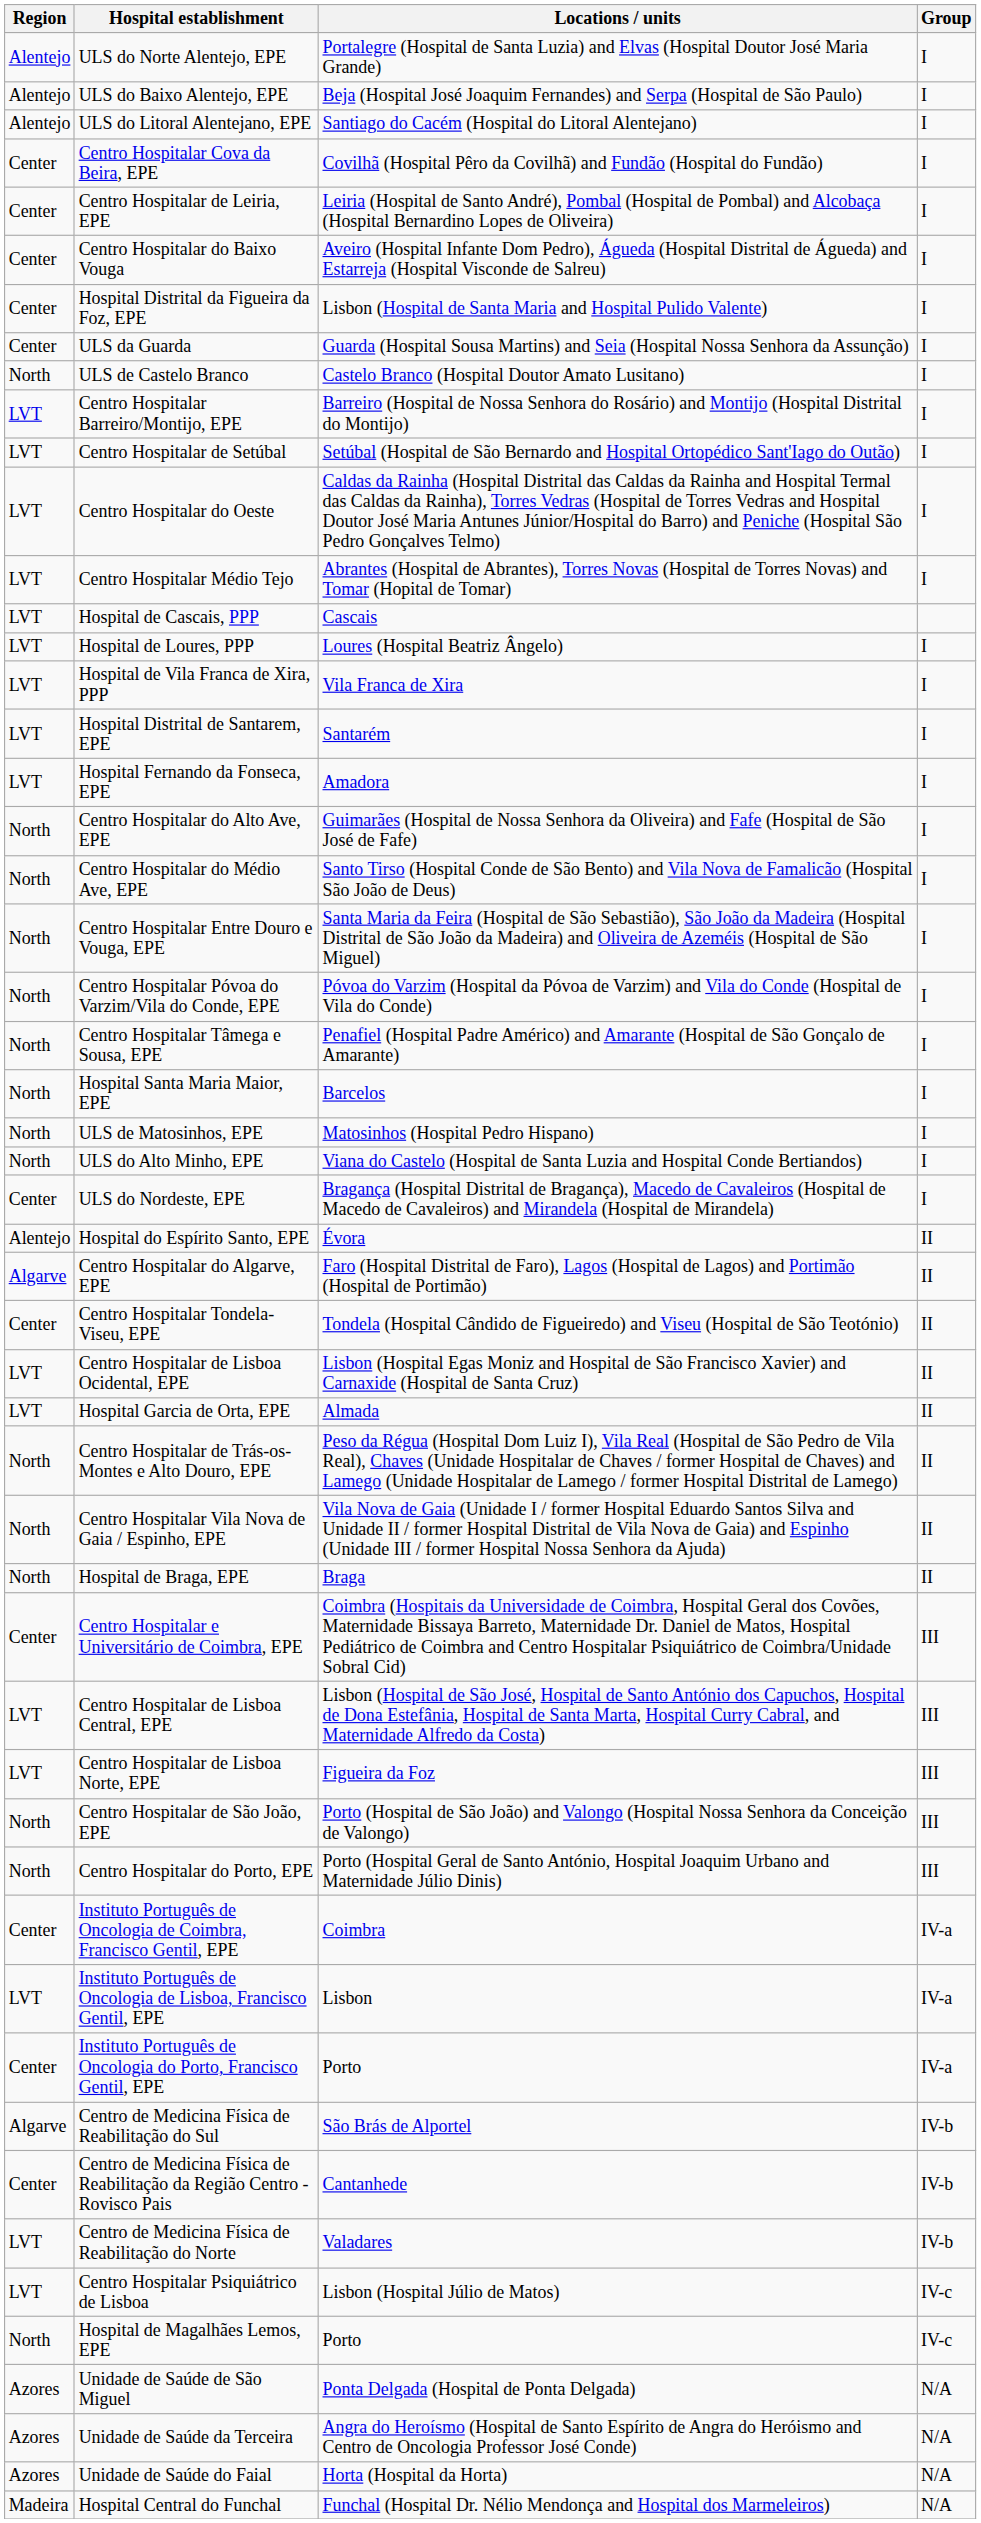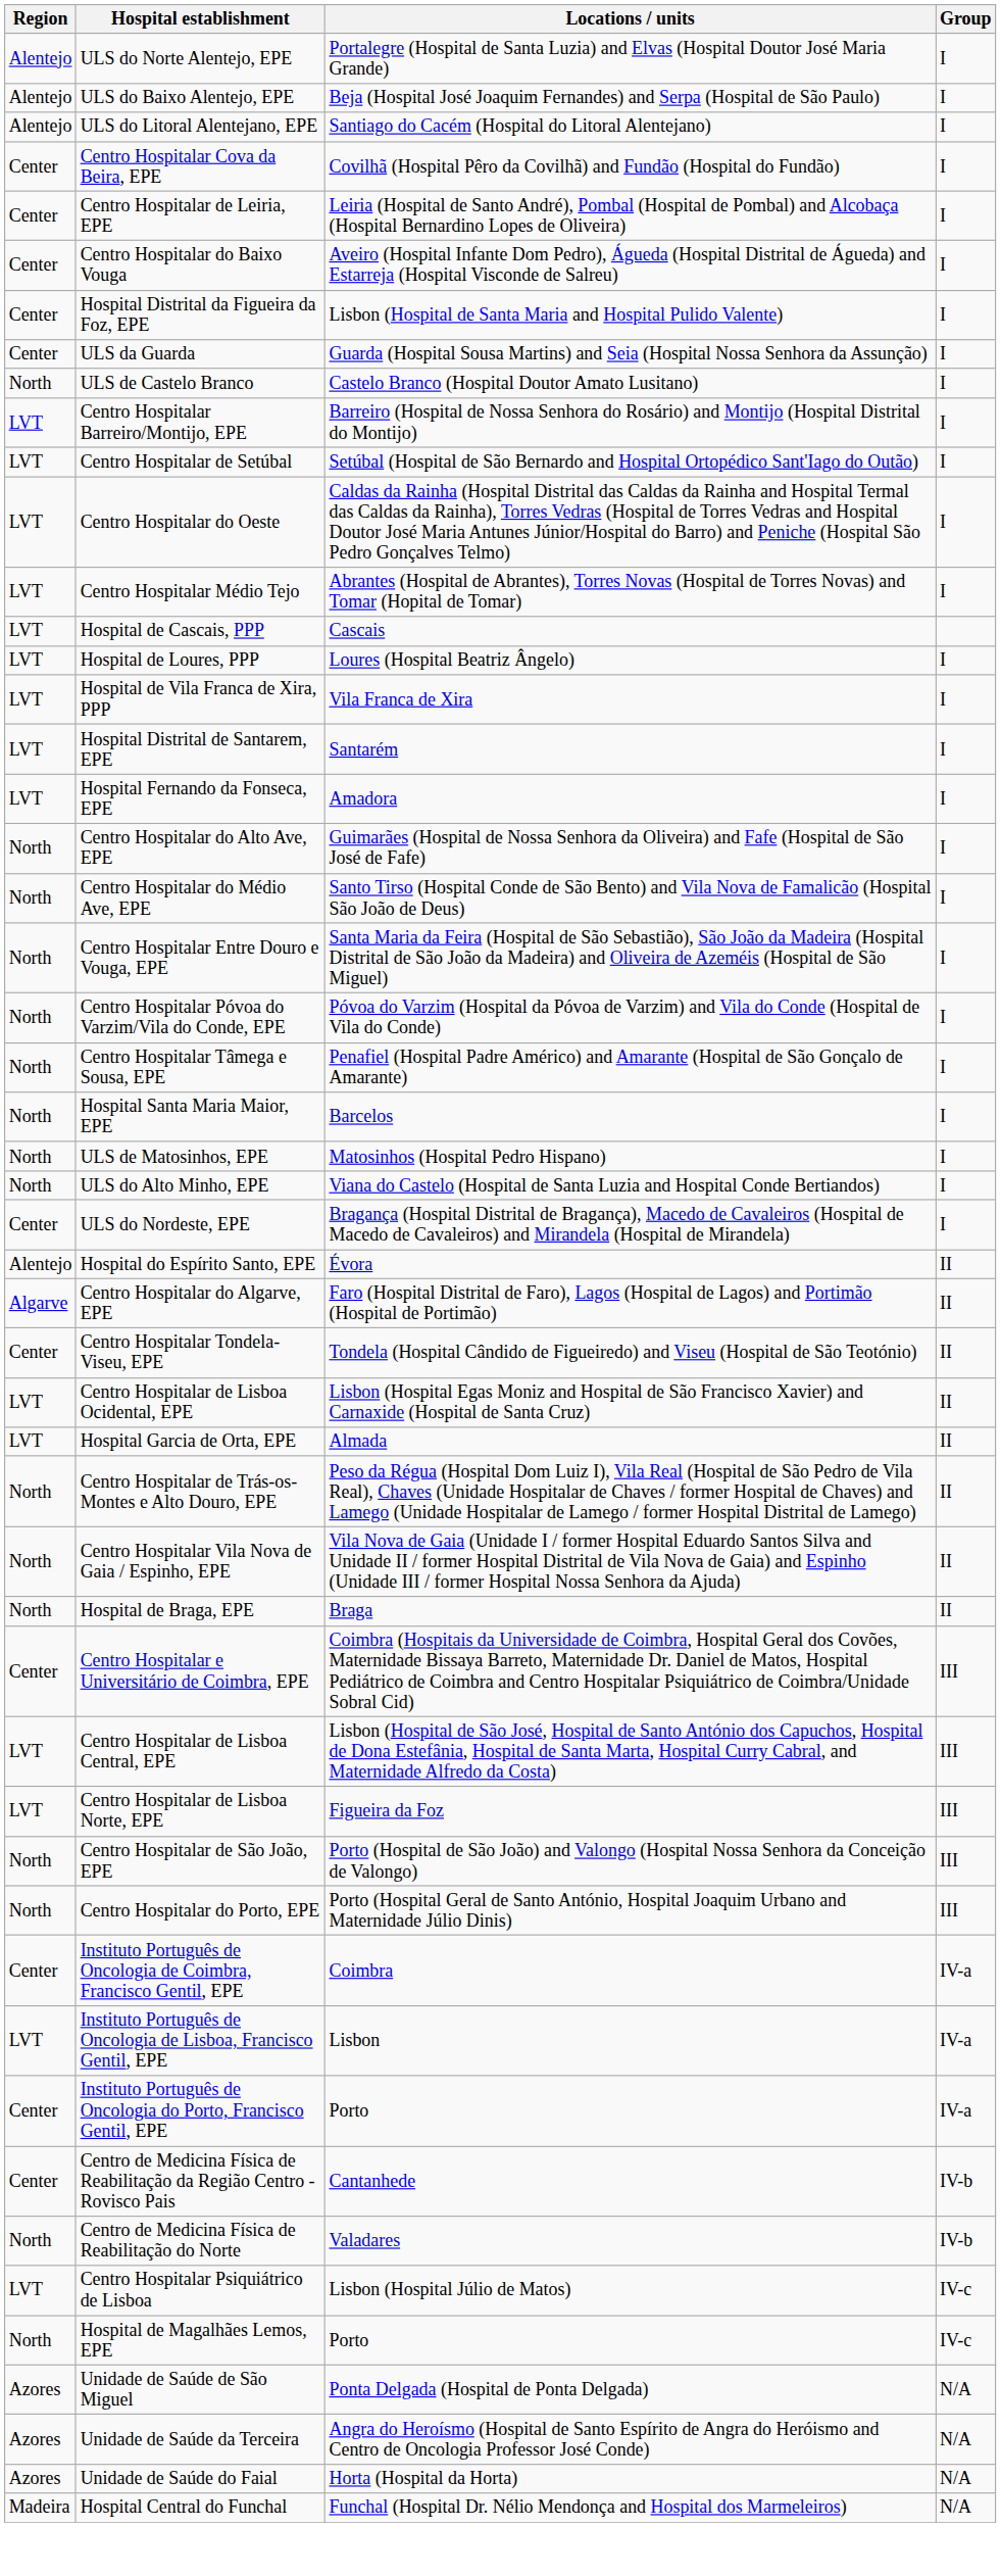 <table class="wikitable">
 <tr>
 <th>Region</th>
 <th>Hospital establishment</th>
 <th>Locations / units</th>
 <th>Group</th>
 </tr>
 <tr |>
 <td><a href='#'>Alentejo</a></td>
 <td>ULS do Norte Alentejo, EPE</td>
 <td><a href='#'>Portalegre</a> (Hospital de Santa Luzia) and <a href='#'>Elvas</a> (Hospital Doutor José Maria Grande)</td>
 <td>I</td>
 </tr>
 <tr>
 <td>Alentejo</td>
 <td>ULS do Baixo Alentejo, EPE</td>
 <td><a href='#'>Beja</a> (Hospital José Joaquim Fernandes) and <a href='#'>Serpa</a> (Hospital de São Paulo)</td>
 <td>I</td>
 </tr>
 <tr>
 <td>Alentejo</td>
 <td>ULS do Litoral Alentejano, EPE</td>
 <td><a href='#'>Santiago do Cacém</a> (Hospital do Litoral Alentejano)</td>
 <td>I</td>
 </tr>
 <tr>
 <td>Center</td>
 <td><a href='#'>Centro Hospitalar Cova da Beira</a>, EPE</td>
 <td><a href='#'>Covilhã</a> (Hospital Pêro da Covilhã) and <a href='#'>Fundão</a> (Hospital do Fundão)</td>
 <td>I</td>
 </tr>
 <tr>
 <td>Center</td>
 <td>Centro Hospitalar de Leiria, EPE</td>
 <td><a href='#'>Leiria</a> (Hospital de Santo André), <a href='#'>Pombal</a> (Hospital de Pombal) and <a href='#'>Alcobaça</a> (Hospital Bernardino Lopes de Oliveira)</td>
 <td>I</td>
 </tr>
 <tr>
 <td>Center</td>
 <td>Centro Hospitalar do Baixo Vouga</td>
 <td><a href='#'>Aveiro</a> (Hospital Infante Dom Pedro), <a href='#'>Águeda</a> (Hospital Distrital de Águeda) and <a href='#'>Estarreja</a> (Hospital Visconde de Salreu)</td>
 <td>I</td>
 </tr>
 <tr>
 <td>Center</td>
 <td>Hospital Distrital da Figueira da Foz, EPE</td>
 <td>Lisbon (<a href='#'>Hospital de Santa Maria</a> and <a href='#'>Hospital Pulido Valente</a>)</td>
 <td>I</td>
 </tr>
 <tr>
 <td>Center</td>
 <td>ULS da Guarda</td>
 <td><a href='#'>Guarda</a> (Hospital Sousa Martins) and <a href='#'>Seia</a> (Hospital Nossa Senhora da Assunção)</td>
 <td>I</td>
 </tr>
 <tr>
 <td>North</td>
 <td>ULS de Castelo Branco</td>
 <td><a href='#'>Castelo Branco</a> (Hospital Doutor Amato Lusitano)</td>
 <td>I</td>
 </tr>
 <tr>
 <td><a href='#'>LVT</a></td>
 <td>Centro Hospitalar Barreiro/Montijo, EPE</td>
 <td><a href='#'>Barreiro</a> (Hospital de Nossa Senhora do Rosário) and <a href='#'>Montijo</a> (Hospital Distrital do Montijo)</td>
 <td>I</td>
 </tr>
 <tr>
 <td>LVT</td>
 <td>Centro Hospitalar de Setúbal</td>
 <td><a href='#'>Setúbal</a> (Hospital de São Bernardo and <a href='#'>Hospital Ortopédico Sant'Iago do Outão</a>)</td>
 <td>I</td>
 </tr>
 <tr>
 <td>LVT</td>
 <td>Centro Hospitalar do Oeste</td>
 <td><a href='#'>Caldas da Rainha</a> (Hospital Distrital das Caldas da Rainha and Hospital Termal das Caldas da Rainha), <a href='#'>Torres Vedras</a> (Hospital de Torres Vedras and Hospital Doutor José Maria Antunes Júnior/Hospital do Barro) and <a href='#'>Peniche</a> (Hospital São Pedro Gonçalves Telmo)</td>
 <td>I</td>
 </tr>
 <tr>
 <td>LVT</td>
 <td>Centro Hospitalar Médio Tejo</td>
 <td><a href='#'>Abrantes</a> (Hospital de Abrantes), <a href='#'>Torres Novas</a> (Hospital de Torres Novas) and <a href='#'>Tomar</a> (Hopital de Tomar)</td>
 <td>I</td>
 </tr>
 <tr>
 <td>LVT</td>
 <td>Hospital de Cascais, <a href='#'>PPP</a></td>
 <td><a href='#'>Cascais</a></td>
 <td></td>
 </tr>
 <tr>
 <td>LVT</td>
 <td>Hospital de Loures, PPP</td>
 <td><a href='#'>Loures</a> (Hospital Beatriz Ângelo)</td>
 <td>I</td>
 </tr>
 <tr>
 <td>LVT</td>
 <td>Hospital de Vila Franca de Xira, PPP</td>
 <td><a href='#'>Vila Franca de Xira</a></td>
 <td>I</td>
 </tr>
 <tr>
 <td>LVT</td>
 <td>Hospital Distrital de Santarem, EPE</td>
 <td><a href='#'>Santarém</a></td>
 <td>I</td>
 </tr>
 <tr>
 <td>LVT</td>
 <td>Hospital Fernando da Fonseca, EPE</td>
 <td><a href='#'>Amadora</a></td>
 <td>I</td>
 </tr>
 <tr>
 <td>North</td>
 <td>Centro Hospitalar do Alto Ave, EPE</td>
 <td><a href='#'>Guimarães</a> (Hospital de Nossa Senhora da Oliveira) and <a href='#'>Fafe</a> (Hospital de São José de Fafe)</td>
 <td>I</td>
 </tr>
 <tr>
 <td>North</td>
 <td>Centro Hospitalar do Médio Ave, EPE</td>
 <td><a href='#'>Santo Tirso</a> (Hospital Conde de São Bento) and <a href='#'>Vila Nova de Famalicão</a> (Hospital São João de Deus)</td>
 <td>I</td>
 </tr>
 <tr>
 <td>North</td>
 <td>Centro Hospitalar Entre Douro e Vouga, EPE</td>
 <td><a href='#'>Santa Maria da Feira</a> (Hospital de São Sebastião), <a href='#'>São João da Madeira</a> (Hospital Distrital de São João da Madeira) and <a href='#'>Oliveira de Azeméis</a> (Hospital de São Miguel)</td>
 <td>I</td>
 </tr>
 <tr>
 <td>North</td>
 <td>Centro Hospitalar Póvoa do Varzim/Vila do Conde, EPE</td>
 <td><a href='#'>Póvoa do Varzim</a> (Hospital da Póvoa de Varzim) and <a href='#'>Vila do Conde</a> (Hospital de Vila do Conde)</td>
 <td>I</td>
 </tr>
 <tr>
 <td>North</td>
 <td>Centro Hospitalar Tâmega e Sousa, EPE</td>
 <td><a href='#'>Penafiel</a> (Hospital Padre Américo) and <a href='#'>Amarante</a> (Hospital de São Gonçalo de Amarante)</td>
 <td>I</td>
 </tr>
 <tr>
 <td>North</td>
 <td>Hospital Santa Maria Maior, EPE</td>
 <td><a href='#'>Barcelos</a></td>
 <td>I</td>
 </tr>
 <tr>
 <td>North</td>
 <td>ULS de Matosinhos, EPE</td>
 <td><a href='#'>Matosinhos</a> (Hospital Pedro Hispano)</td>
 <td>I</td>
 </tr>
 <tr>
 <td>North</td>
 <td>ULS do Alto Minho, EPE</td>
 <td><a href='#'>Viana do Castelo</a> (Hospital de Santa Luzia and Hospital Conde Bertiandos)</td>
 <td>I</td>
 </tr>
 <tr>
 <td>Center</td>
 <td>ULS do Nordeste, EPE</td>
 <td><a href='#'>Bragança</a> (Hospital Distrital de Bragança), <a href='#'>Macedo de Cavaleiros</a> (Hospital de Macedo de Cavaleiros) and <a href='#'>Mirandela</a> (Hospital de Mirandela)</td>
 <td>I</td>
 </tr>
 <tr>
 <td>Alentejo</td>
 <td>Hospital do Espírito Santo, EPE</td>
 <td><a href='#'>Évora</a></td>
 <td>II</td>
 </tr>
 <tr>
 <td><a href='#'>Algarve</a></td>
 <td>Centro Hospitalar do Algarve, EPE</td>
 <td><a href='#'>Faro</a> (Hospital Distrital de Faro), <a href='#'>Lagos</a> (Hospital de Lagos) and <a href='#'>Portimão</a> (Hospital de Portimão)</td>
 <td>II</td>
 </tr>
 <tr>
 <td>Center</td>
 <td>Centro Hospitalar Tondela-Viseu, EPE</td>
 <td><a href='#'>Tondela</a> (Hospital Cândido de Figueiredo) and <a href='#'>Viseu</a> (Hospital de São Teotónio)</td>
 <td>II</td>
 </tr>
 <tr>
 <td>LVT</td>
 <td>Centro Hospitalar de Lisboa Ocidental, EPE</td>
 <td><a href='#'>Lisbon</a> (Hospital Egas Moniz and Hospital de São Francisco Xavier) and <a href='#'>Carnaxide</a> (Hospital de Santa Cruz)</td>
 <td>II</td>
 </tr>
 <tr>
 <td>LVT</td>
 <td>Hospital Garcia de Orta, EPE</td>
 <td><a href='#'>Almada</a></td>
 <td>II</td>
 </tr>
 <tr>
 <td>North</td>
 <td>Centro Hospitalar de Trás-os-Montes e Alto Douro, EPE</td>
 <td><a href='#'>Peso da Régua</a> (Hospital Dom Luiz I), <a href='#'>Vila Real</a> (Hospital de São Pedro de Vila Real), <a href='#'>Chaves</a> (Unidade Hospitalar de Chaves / former Hospital de Chaves) and <a href='#'>Lamego</a> (Unidade Hospitalar de Lamego / former Hospital Distrital de Lamego)</td>
 <td>II</td>
 </tr>
 <tr>
 <td>North</td>
 <td>Centro Hospitalar Vila Nova de Gaia / Espinho, EPE</td>
 <td><a href='#'>Vila Nova de Gaia</a> (Unidade I / former Hospital Eduardo Santos Silva and Unidade II / former Hospital Distrital de Vila Nova de Gaia) and <a href='#'>Espinho</a> (Unidade III / former Hospital Nossa Senhora da Ajuda)</td>
 <td>II</td>
 </tr>
 <tr>
 <td>North</td>
 <td>Hospital de Braga, EPE</td>
 <td><a href='#'>Braga</a></td>
 <td>II</td>
 </tr>
 <tr>
 <td>Center</td>
 <td><a href='#'>Centro Hospitalar e Universitário de Coimbra</a>, EPE</td>
 <td><a href='#'>Coimbra</a> (<a href='#'>Hospitais da Universidade de Coimbra</a>, Hospital Geral dos Covões, Maternidade Bissaya Barreto, Maternidade Dr. Daniel de Matos, Hospital Pediátrico de Coimbra and Centro Hospitalar Psiquiátrico de Coimbra/Unidade Sobral Cid)</td>
 <td>III</td>
 </tr>
 <tr>
 <td>LVT</td>
 <td>Centro Hospitalar de Lisboa Central, EPE</td>
 <td>Lisbon (<a href='#'>Hospital de São José</a>, <a href='#'>Hospital de Santo António dos Capuchos</a>, <a href='#'>Hospital de Dona Estefânia</a>, <a href='#'>Hospital de Santa Marta</a>, <a href='#'>Hospital Curry Cabral</a>, and <a href='#'>Maternidade Alfredo da Costa</a>)</td>
 <td>III</td>
 </tr>
 <tr>
 <td>LVT</td>
 <td>Centro Hospitalar de Lisboa Norte, EPE</td>
 <td><a href='#'>Figueira da Foz</a></td>
 <td>III</td>
 </tr>
 <tr>
 <td>North</td>
 <td>Centro Hospitalar de São João, EPE</td>
 <td><a href='#'>Porto</a> (Hospital de São João) and <a href='#'>Valongo</a> (Hospital Nossa Senhora da Conceição de Valongo)</td>
 <td>III</td>
 </tr>
 <tr>
 <td>North</td>
 <td>Centro Hospitalar do Porto, EPE</td>
 <td>Porto (Hospital Geral de Santo António, Hospital Joaquim Urbano and Maternidade Júlio Dinis)</td>
 <td>III</td>
 </tr>
 <tr>
 <td>Center</td>
 <td><a href='#'>Instituto Português de Oncologia de Coimbra, Francisco Gentil</a>, EPE</td>
 <td><a href='#'>Coimbra</a></td>
 <td>IV-a</td>
 </tr>
 <tr>
 <td>LVT</td>
 <td><a href='#'>Instituto Português de Oncologia de Lisboa, Francisco Gentil</a>, EPE</td>
 <td>Lisbon</td>
 <td>IV-a</td>
 </tr>
 <tr>
 <td>Center</td>
 <td><a href='#'>Instituto Português de Oncologia do Porto, Francisco Gentil</a>, EPE</td>
 <td>Porto</td>
 <td>IV-a</td>
 </tr>
 <tr>
-<td>Algarve</td>
-<td>Centro de Medicina Física de Reabilitação do Sul</td>
-<td><a href='#'>São Brás de Alportel</a></td>
-<td>IV-b</td>
-</tr>
-<tr>
 <td>Center</td>
 <td>Centro de Medicina Física de Reabilitação da Região Centro - Rovisco Pais</td>
 <td><a href='#'>Cantanhede</a></td>
 <td>IV-b</td>
 </tr>
 <tr>
-<td>LVT</td>
+<td>North</td>
 <td>Centro de Medicina Física de Reabilitação do Norte</td>
 <td><a href='#'>Valadares</a></td>
 <td>IV-b</td>
 </tr>
 <tr>
 <td>LVT</td>
 <td>Centro Hospitalar Psiquiátrico de Lisboa</td>
 <td>Lisbon (Hospital Júlio de Matos)</td>
 <td>IV-c</td>
 </tr>
 <tr>
 <td>North</td>
 <td>Hospital de Magalhães Lemos, EPE</td>
 <td>Porto</td>
 <td>IV-c</td>
 </tr>
 <tr>
 <td>Azores</td>
 <td>Unidade de Saúde de São Miguel</td>
 <td><a href='#'>Ponta Delgada</a> (Hospital de Ponta Delgada)</td>
 <td>N/A</td>
 </tr>
 <tr>
 <td>Azores</td>
 <td>Unidade de Saúde da Terceira</td>
 <td><a href='#'>Angra do Heroísmo</a> (Hospital de Santo Espírito de Angra do Heróismo and Centro de Oncologia Professor José Conde)</td>
 <td>N/A</td>
 </tr>
 <tr>
 <td>Azores</td>
 <td>Unidade de Saúde do Faial</td>
 <td><a href='#'>Horta</a> (Hospital da Horta)</td>
 <td>N/A</td>
 </tr>
 <tr>
 <td>Madeira</td>
 <td>Hospital Central do Funchal</td>
 <td><a href='#'>Funchal</a> (Hospital Dr. Nélio Mendonça and <a href='#'>Hospital dos Marmeleiros</a>)</td>
 <td>N/A</td>
 </tr>
 </table>
